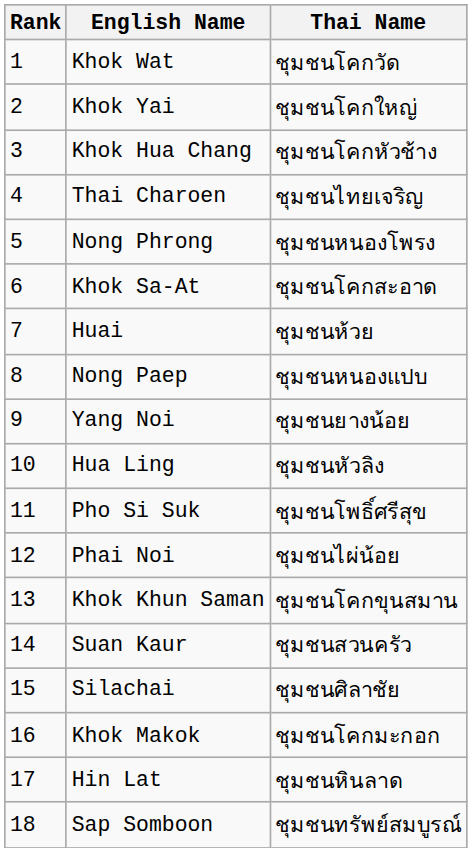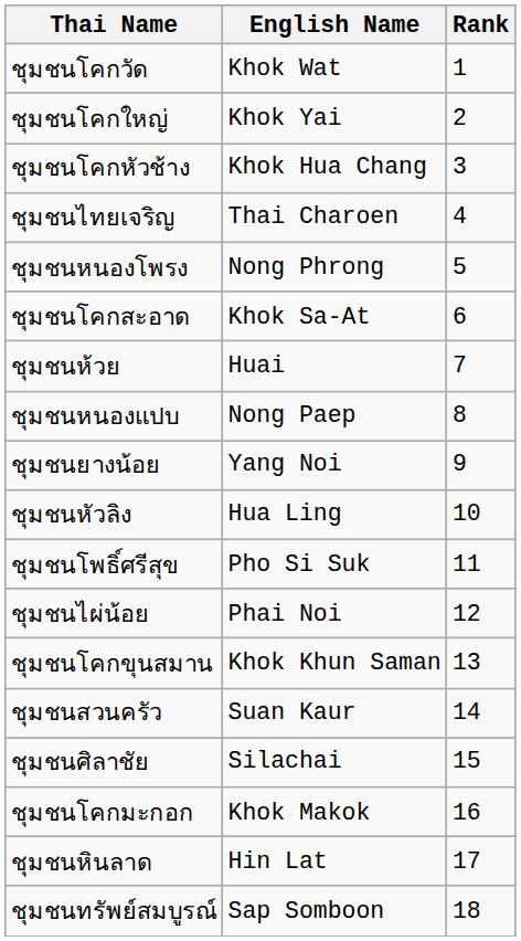 <table class="wikitable sortable">
 <tr>
+<th>Thai Name</th>
+<th>English Name</th>
 <th>Rank</th>
-<th>English Name</th>
-<th>Thai Name</th>
 </tr>
 <tr>
+<td>ชุมชนโคกวัด</td>
+<td>Khok Wat</td>
 <td>1</td>
-<td>Khok Wat</td>
-<td>ชุมชนโคกวัด</td>
 </tr>
 <tr>
+<td>ชุมชนโคกใหญ่</td>
+<td>Khok Yai</td>
 <td>2</td>
-<td>Khok Yai</td>
-<td>ชุมชนโคกใหญ่</td>
 </tr>
 <tr>
+<td>ชุมชนโคกหัวช้าง</td>
+<td>Khok Hua Chang</td>
 <td>3</td>
-<td>Khok Hua Chang</td>
-<td>ชุมชนโคกหัวช้าง</td>
 </tr>
 <tr>
+<td>ชุมชนไทยเจริญ</td>
+<td>Thai Charoen</td>
 <td>4</td>
-<td>Thai Charoen</td>
-<td>ชุมชนไทยเจริญ</td>
 </tr>
 <tr>
+<td>ชุมชนหนองโพรง</td>
+<td>Nong Phrong</td>
 <td>5</td>
-<td>Nong Phrong</td>
-<td>ชุมชนหนองโพรง</td>
 </tr>
 <tr>
+<td>ชุมชนโคกสะอาด</td>
+<td>Khok Sa-At</td>
 <td>6</td>
-<td>Khok Sa-At</td>
-<td>ชุมชนโคกสะอาด</td>
 </tr>
 <tr>
+<td>ชุมชนห้วย</td>
+<td>Huai</td>
 <td>7</td>
-<td>Huai</td>
-<td>ชุมชนห้วย</td>
 </tr>
 <tr>
+<td>ชุมชนหนองแปบ</td>
+<td>Nong Paep</td>
 <td>8</td>
-<td>Nong Paep</td>
-<td>ชุมชนหนองแปบ</td>
 </tr>
 <tr>
+<td>ชุมชนยางน้อย</td>
+<td>Yang Noi</td>
 <td>9</td>
-<td>Yang Noi</td>
-<td>ชุมชนยางน้อย</td>
 </tr>
 <tr>
+<td>ชุมชนหัวลิง</td>
+<td>Hua Ling</td>
 <td>10</td>
-<td>Hua Ling</td>
-<td>ชุมชนหัวลิง</td>
 </tr>
 <tr>
+<td>ชุมชนโพธิ์ศรีสุข</td>
+<td>Pho Si Suk</td>
 <td>11</td>
-<td>Pho Si Suk</td>
-<td>ชุมชนโพธิ์ศรีสุข</td>
 </tr>
 <tr>
+<td>ชุมชนไผ่น้อย</td>
+<td>Phai Noi</td>
 <td>12</td>
-<td>Phai Noi</td>
-<td>ชุมชนไผ่น้อย</td>
 </tr>
 <tr>
+<td>ชุมชนโคกขุนสมาน</td>
+<td>Khok Khun Saman</td>
 <td>13</td>
-<td>Khok Khun Saman</td>
-<td>ชุมชนโคกขุนสมาน</td>
 </tr>
 <tr>
+<td>ชุมชนสวนครัว</td>
+<td>Suan Kaur</td>
 <td>14</td>
-<td>Suan Kaur</td>
-<td>ชุมชนสวนครัว</td>
 </tr>
 <tr>
+<td>ชุมชนศิลาชัย</td>
+<td>Silachai</td>
 <td>15</td>
-<td>Silachai</td>
-<td>ชุมชนศิลาชัย</td>
 </tr>
 <tr>
+<td>ชุมชนโคกมะกอก</td>
+<td>Khok Makok</td>
 <td>16</td>
-<td>Khok Makok</td>
-<td>ชุมชนโคกมะกอก</td>
 </tr>
 <tr>
+<td>ชุมชนหินลาด</td>
+<td>Hin Lat</td>
 <td>17</td>
-<td>Hin Lat</td>
-<td>ชุมชนหินลาด</td>
 </tr>
 <tr>
+<td>ชุมชนทรัพย์สมบูรณ์</td>
+<td>Sap Somboon</td>
 <td>18</td>
-<td>Sap Somboon</td>
-<td>ชุมชนทรัพย์สมบูรณ์</td>
 </tr>
 </table>
